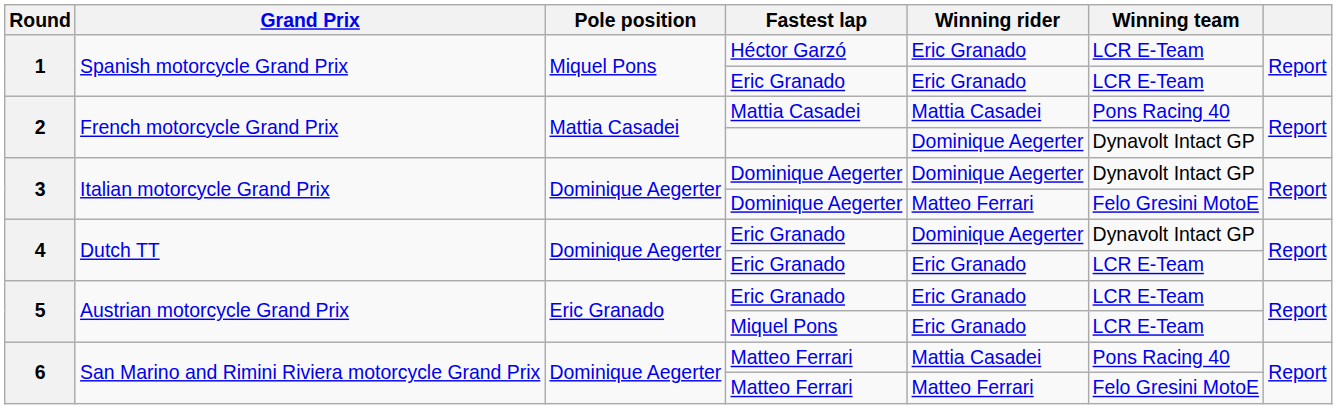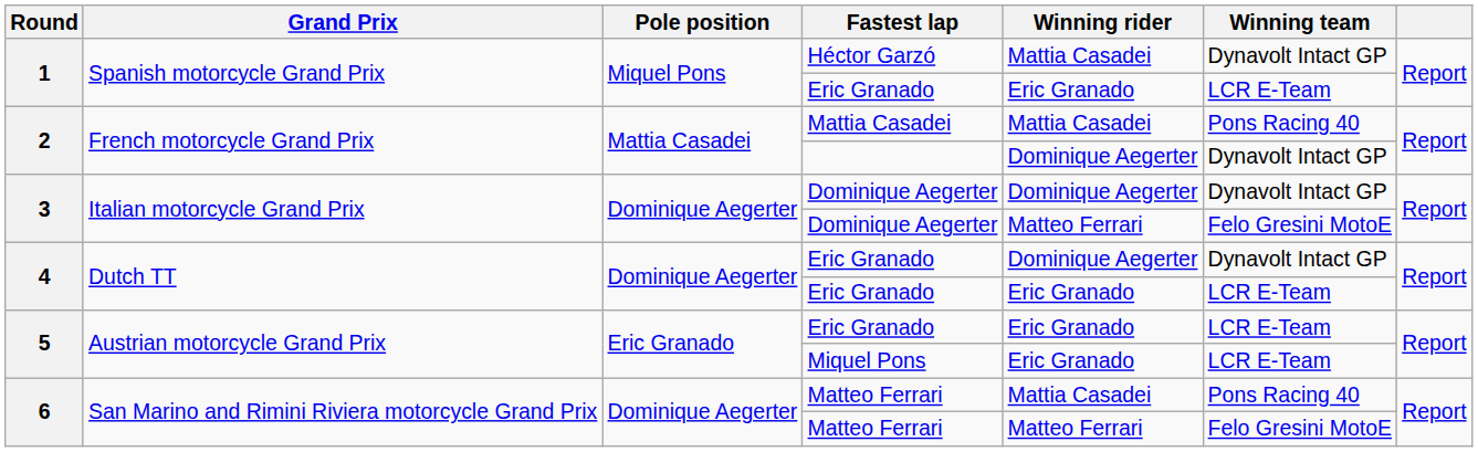 <table class="wikitable sortable" style="font-size: 85%">
 <tr>
 <th>Round</th>
 <th><a href='#'>Grand Prix</a></th>
 <th>Pole position</th>
 <th>Fastest lap</th>
 <th>Winning rider</th>
 <th>Winning team</th>
 <th class="unsortable"></th>
 </tr>
 <tr>
 <th rowspan="2">1</th>
 <td rowspan=2> <a href='#'>Spanish motorcycle Grand Prix</a></td>
 <td rowspan="2" data-sort-value="PON"> <a href='#'>Miquel Pons</a></td>
 <td data-sort-value="GAR"> <a href='#'>Héctor Garzó</a></td>
-<td data-sort-value="GRA"> <a href='#'>Eric Granado</a></td>
-<td data-sort-value="LCR"> <a href='#'>LCR E-Team</a></td>
+<td data-sort-value="CAS"> <a href='#'>Mattia Casadei</a></td>
+<td data-sort-value="DYN"> Dynavolt Intact GP</td>
 <td rowspan=2><a href='#'>Report</a></td>
 </tr>
 <tr>
 <td data-sort-value="GRA"> <a href='#'>Eric Granado</a></td>
 <td data-sort-value="GRA"> <a href='#'>Eric Granado</a></td>
 <td data-sort-value="LCR"> <a href='#'>LCR E-Team</a></td>
 </tr>
 <tr>
 <th rowspan="2">2</th>
 <td rowspan=2> <a href='#'>French motorcycle Grand Prix</a></td>
 <td rowspan="2" data-sort-value="CAS"> <a href='#'>Mattia Casadei</a></td>
 <td data-sort-value="CAS"> <a href='#'>Mattia Casadei</a></td>
 <td data-sort-value="CAS"> <a href='#'>Mattia Casadei</a></td>
 <td data-sort-value="PON"> <a href='#'>Pons Racing 40</a></td>
 <td rowspan=2><a href='#'>Report</a></td>
 </tr>
 <tr>
 <td data-sort-value="MAN"> </td>
 <td nowrap data-sort-value="AEG"> <a href='#'>Dominique Aegerter</a></td>
 <td data-sort-value="DYN"> Dynavolt Intact GP</td>
 </tr>
 <tr>
 <th rowspan="2">3</th>
 <td rowspan=2> <a href='#'>Italian motorcycle Grand Prix</a></td>
 <td nowrap rowspan="2" data-sort-value="AEG"> <a href='#'>Dominique Aegerter</a></td>
 <td nowrap data-sort-value="AEG"> <a href='#'>Dominique Aegerter</a></td>
 <td data-sort-value="AEG"> <a href='#'>Dominique Aegerter</a></td>
 <td data-sort-value="DYN"> Dynavolt Intact GP</td>
 <td rowspan=2><a href='#'>Report</a></td>
 </tr>
 <tr>
 <td data-sort-value="AEG"> <a href='#'>Dominique Aegerter</a></td>
 <td data-sort-value="FER"> <a href='#'>Matteo Ferrari</a></td>
 <td nowrap data-sort-value="FEL"> <a href='#'>Felo Gresini MotoE</a></td>
 </tr>
 <tr>
 <th rowspan="2">4</th>
 <td rowspan=2 data-sort-value="dut"> <a href='#'>Dutch TT</a></td>
 <td rowspan="2" data-sort-value="AEG"> <a href='#'>Dominique Aegerter</a></td>
 <td data-sort-value="GRA"> <a href='#'>Eric Granado</a></td>
 <td data-sort-value="AEG"> <a href='#'>Dominique Aegerter</a></td>
 <td data-sort-value="DYN"> Dynavolt Intact GP</td>
 <td rowspan=2><a href='#'>Report</a></td>
 </tr>
 <tr>
 <td data-sort-value="GRA"> <a href='#'>Eric Granado</a></td>
 <td data-sort-value="GRA"> <a href='#'>Eric Granado</a></td>
 <td data-sort-value="LCR"> <a href='#'>LCR E-Team</a></td>
 </tr>
 <tr>
 <th rowspan="2">5</th>
 <td rowspan=2> <a href='#'>Austrian motorcycle Grand Prix</a></td>
 <td rowspan="2" data-sort-value="GRA"> <a href='#'>Eric Granado</a></td>
 <td data-sort-value="GRA"> <a href='#'>Eric Granado</a></td>
 <td data-sort-value="GRA"> <a href='#'>Eric Granado</a></td>
 <td data-sort-value="LCR"> <a href='#'>LCR E-Team</a></td>
 <td rowspan=2><a href='#'>Report</a></td>
 </tr>
 <tr>
 <td data-sort-value="PON"> <a href='#'>Miquel Pons</a></td>
 <td data-sort-value="GRA"> <a href='#'>Eric Granado</a></td>
 <td data-sort-value="LCR"> <a href='#'>LCR E-Team</a></td>
 </tr>
 <tr>
 <th rowspan="2">6</th>
 <td rowspan=2 nowrap> <a href='#'>San Marino and Rimini Riviera motorcycle Grand Prix</a></td>
 <td rowspan="2" data-sort-value="AEG"> <a href='#'>Dominique Aegerter</a></td>
 <td data-sort-value="FER"> <a href='#'>Matteo Ferrari</a></td>
 <td data-sort-value="CAS"> <a href='#'>Mattia Casadei</a></td>
 <td data-sort-value="PON"> <a href='#'>Pons Racing 40</a></td>
 <td rowspan=2><a href='#'>Report</a></td>
 </tr>
 <tr>
 <td data-sort-value="FER"> <a href='#'>Matteo Ferrari</a></td>
 <td data-sort-value="FER"> <a href='#'>Matteo Ferrari</a></td>
 <td data-sort-value="FEL"> <a href='#'>Felo Gresini MotoE</a></td>
 </tr>
 </table>
